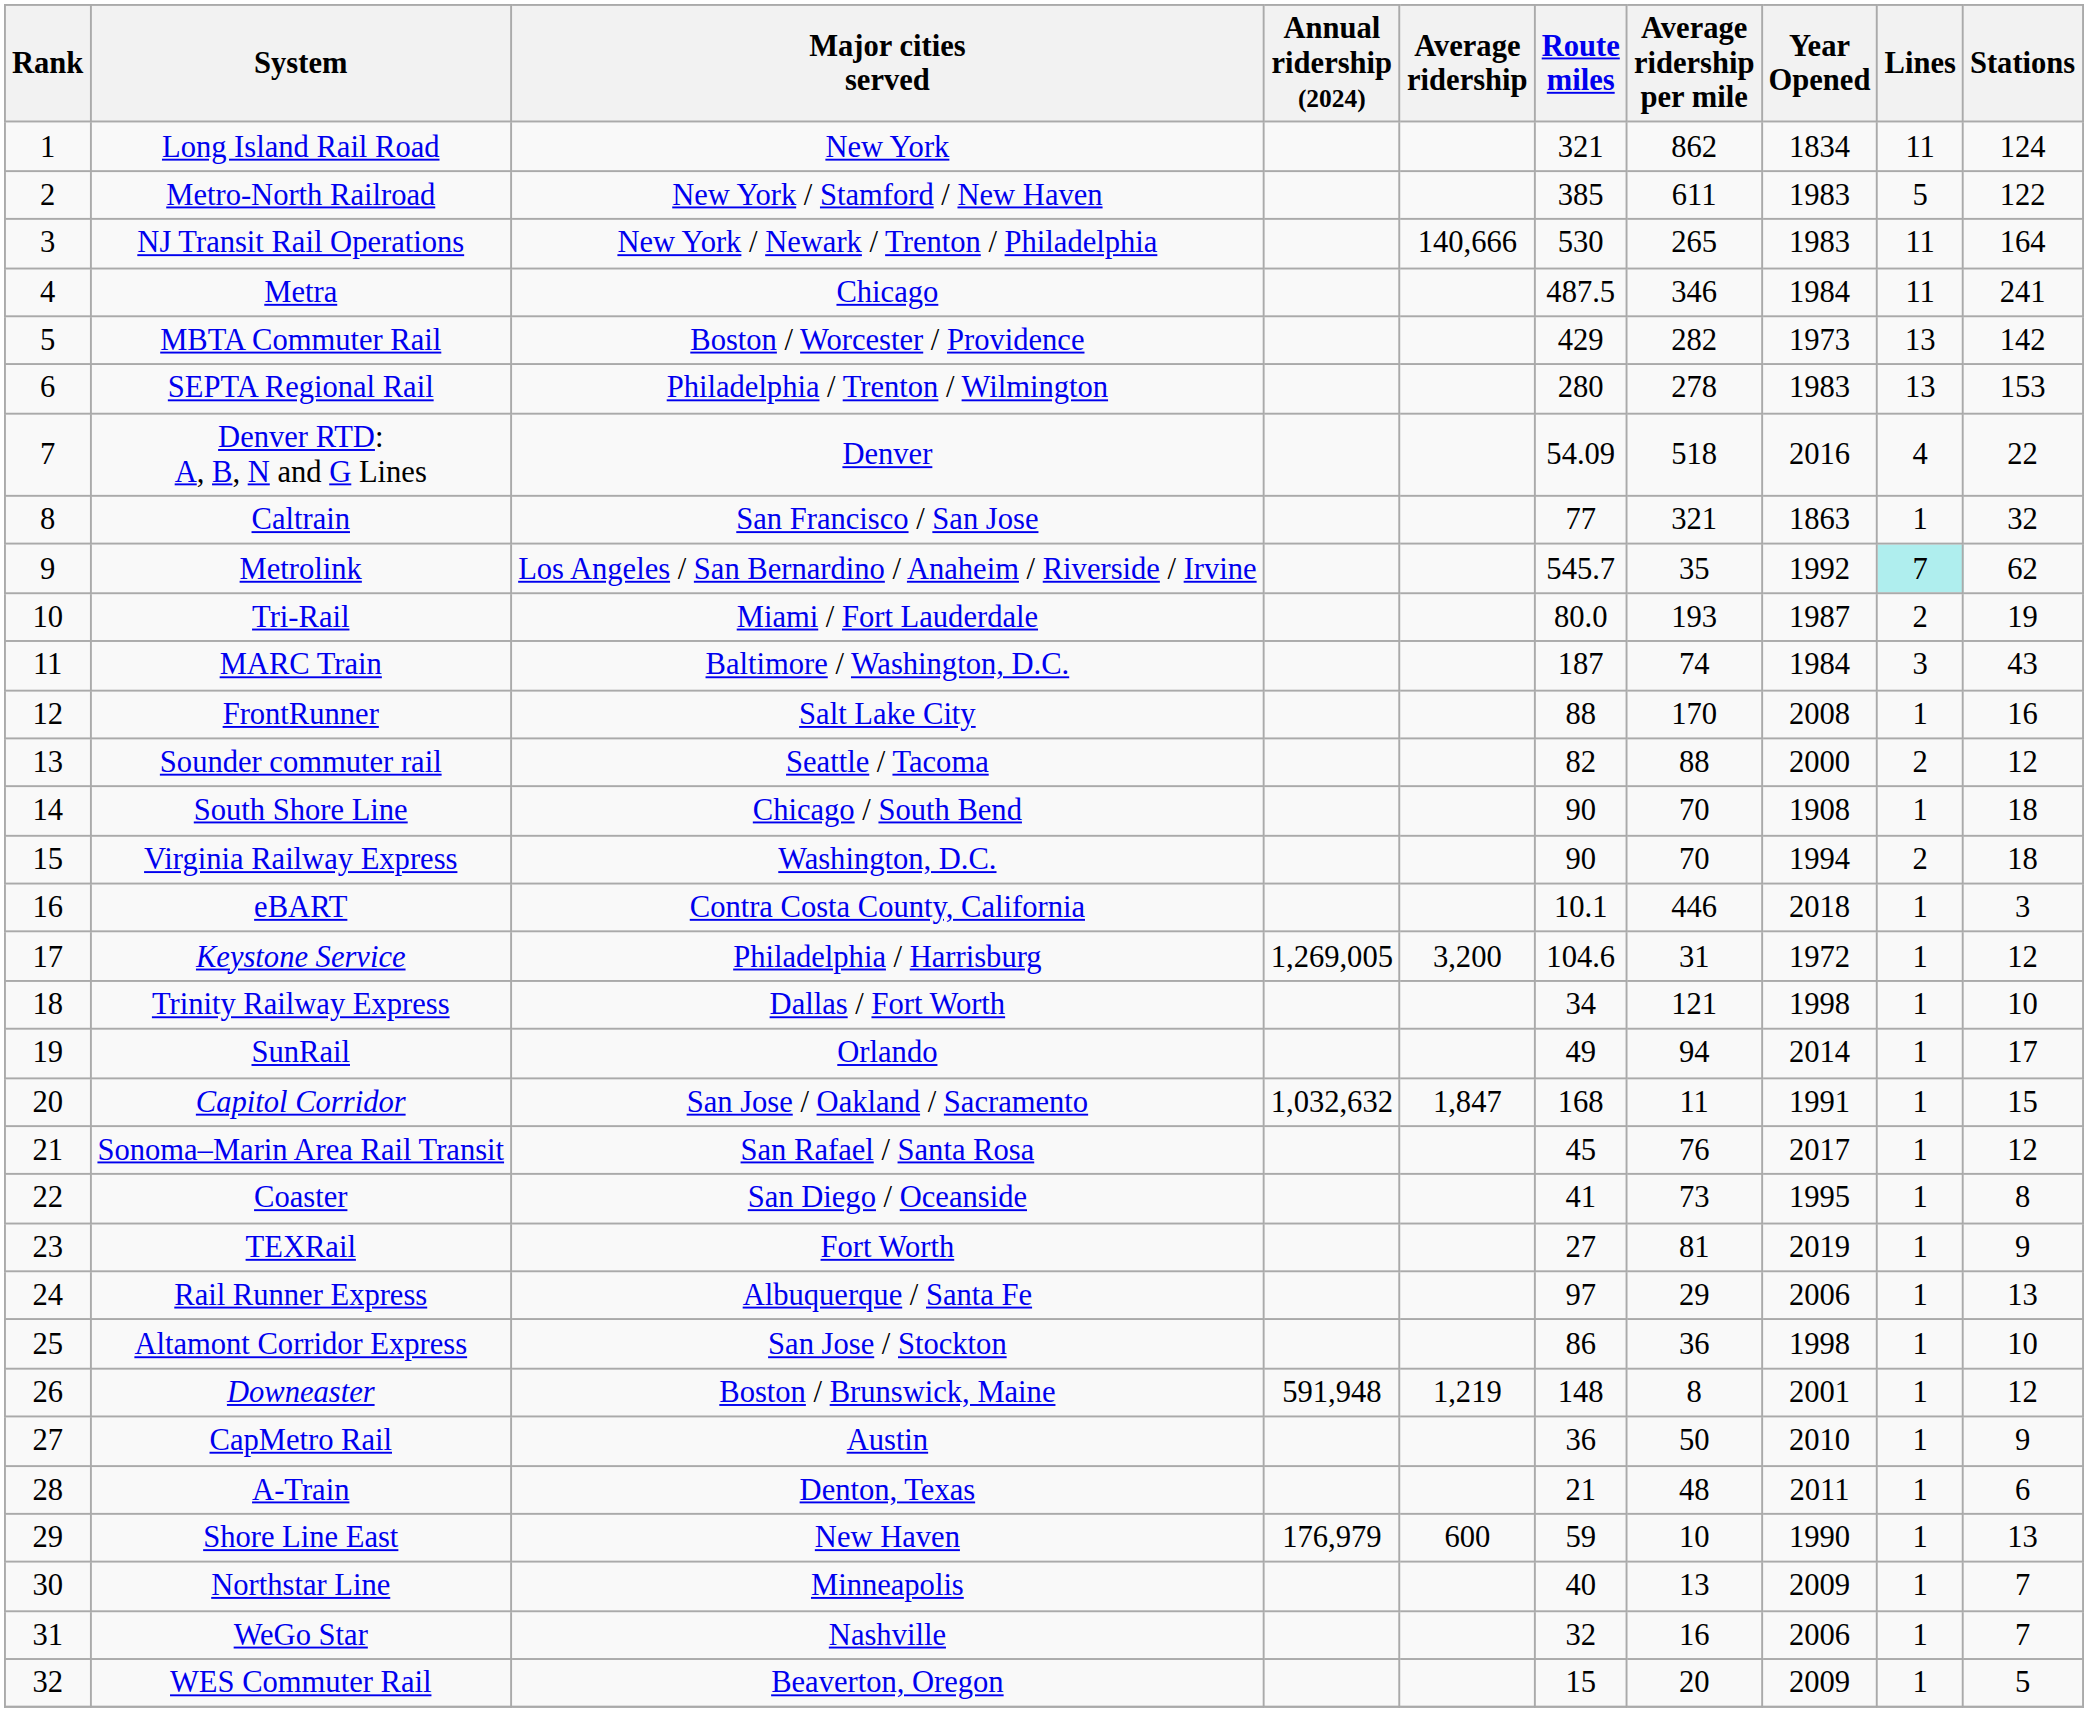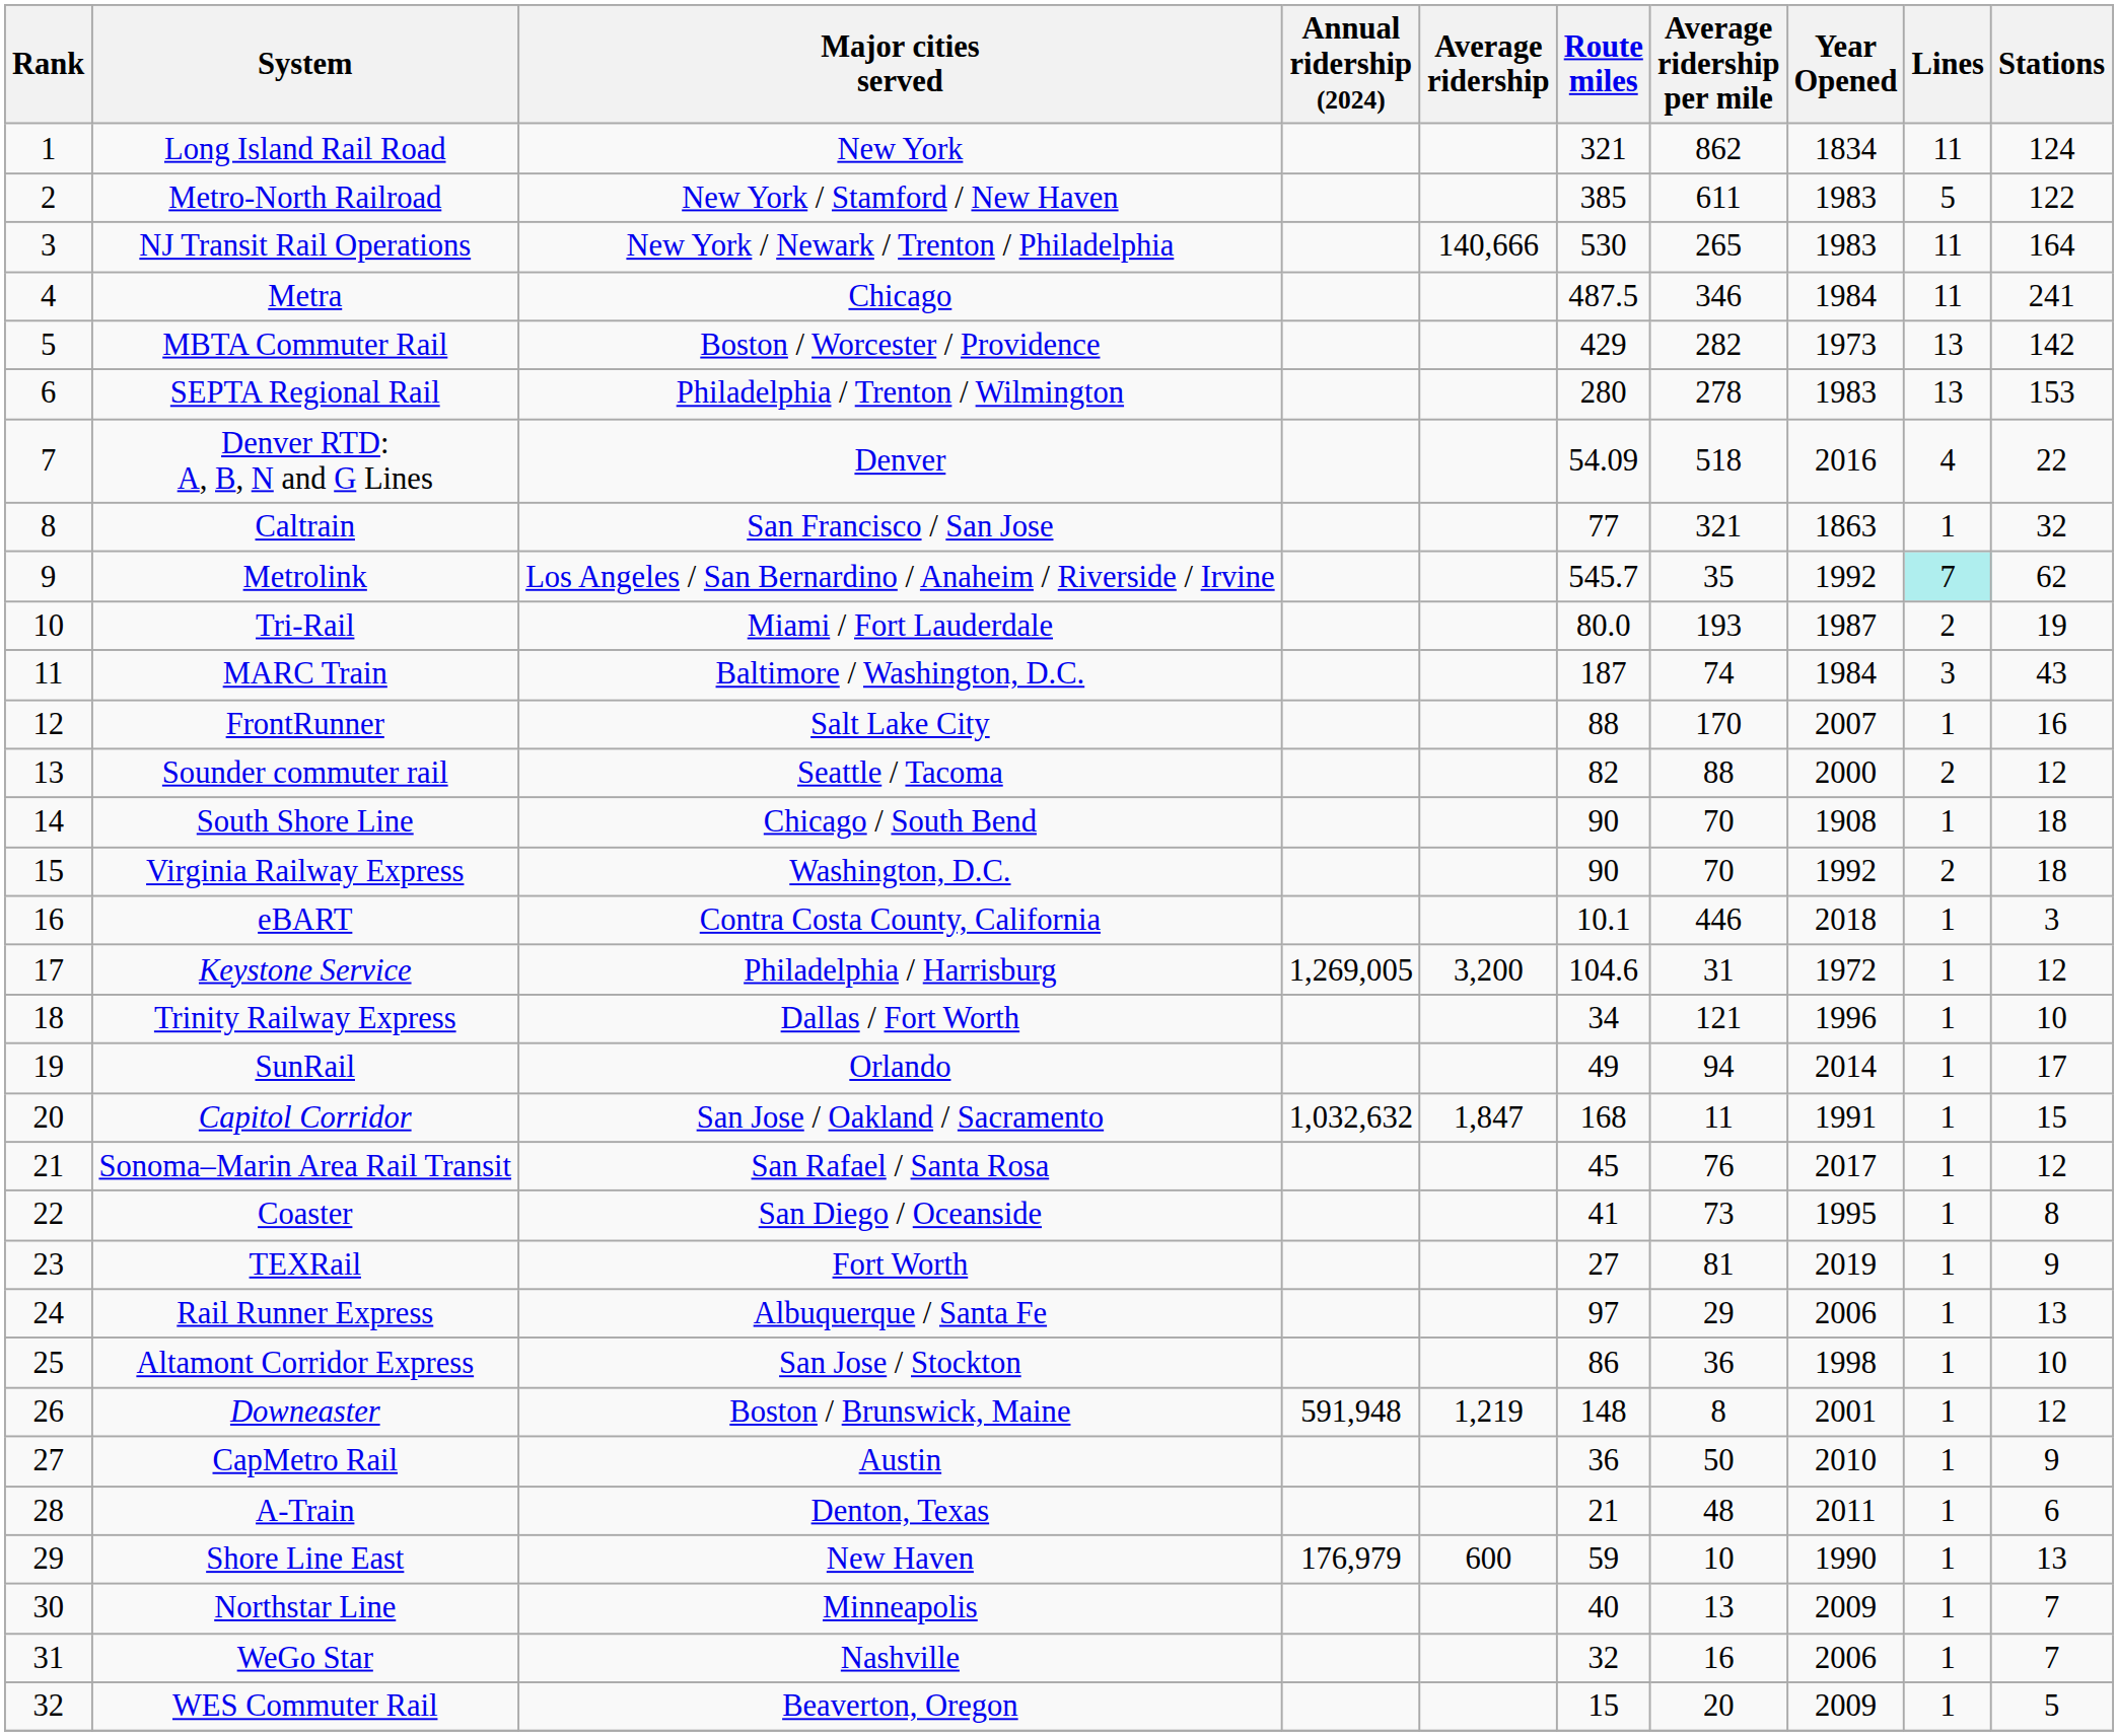 <table class="wikitable sortable" style="text-align:center;">
 <tr>
 <th>Rank</th>
 <th>System</th>
 <th>Major cities<br>served</th>
 <th data-sort-type="number">Annual<br>ridership<br><small>(2024)</small></th>
 <th data-sort-type="number">Average<br>ridership<br></th>
 <th data-sort-type="number"><a href='#'>Route<br>miles</a></th>
 <th data-sort-type="number">Average<br>ridership<br>per mile<br></th>
 <th data-sort-type="number">Year<br>Opened</th>
 <th data-sort-type="number">Lines</th>
 <th data-sort-type="number">Stations</th>
 </tr>
 <tr>
 <td>1</td>
 <td><a href='#'>Long Island Rail Road</a></td>
 <td><a href='#'>New York</a></td>
 <td></td>
 <td></td>
 <td>321</td>
 <td>862</td>
 <td>1834</td>
 <td>11</td>
 <td>124</td>
 </tr>
 <tr>
 <td>2</td>
 <td><a href='#'>Metro-North Railroad</a></td>
 <td><a href='#'>New York</a> / <a href='#'>Stamford</a> / <a href='#'>New Haven</a></td>
 <td></td>
 <td></td>
 <td>385</td>
 <td>611</td>
 <td>1983</td>
 <td>5</td>
 <td>122</td>
 </tr>
 <tr>
 <td>3</td>
 <td><a href='#'>NJ Transit Rail Operations</a></td>
 <td><a href='#'>New York</a> / <a href='#'>Newark</a> / <a href='#'>Trenton</a> / <a href='#'>Philadelphia</a></td>
 <td></td>
 <td>140,666</td>
 <td>530</td>
 <td>265</td>
 <td>1983</td>
 <td>11</td>
 <td>164</td>
 </tr>
 <tr>
 <td>4</td>
 <td><a href='#'>Metra</a></td>
 <td><a href='#'>Chicago</a></td>
 <td></td>
 <td></td>
 <td>487.5</td>
 <td>346</td>
 <td>1984</td>
 <td>11</td>
 <td>241</td>
 </tr>
 <tr>
 <td>5</td>
 <td><a href='#'>MBTA Commuter Rail</a></td>
 <td><a href='#'>Boston</a> / <a href='#'>Worcester</a> / <a href='#'>Providence</a></td>
 <td></td>
 <td></td>
 <td>429</td>
 <td>282</td>
 <td>1973</td>
 <td>13</td>
 <td>142</td>
 </tr>
 <tr>
 <td>6</td>
 <td><a href='#'>SEPTA Regional Rail</a></td>
 <td><a href='#'>Philadelphia</a> / <a href='#'>Trenton</a> / <a href='#'>Wilmington</a></td>
 <td></td>
 <td></td>
 <td>280</td>
 <td>278</td>
 <td>1983</td>
 <td>13</td>
 <td>153</td>
 </tr>
 <tr>
 <td>7</td>
 <td><a href='#'>Denver RTD</a>: <br><a href='#'>A</a>, <a href='#'>B</a>, <a href='#'>N</a> and <a href='#'>G</a> Lines</td>
 <td><a href='#'>Denver</a></td>
 <td></td>
 <td></td>
 <td>54.09</td>
 <td>518</td>
 <td>2016</td>
 <td>4</td>
 <td>22</td>
 </tr>
 <tr>
 <td>8</td>
 <td><a href='#'>Caltrain</a></td>
 <td><a href='#'>San Francisco</a> / <a href='#'>San Jose</a></td>
 <td></td>
 <td></td>
 <td>77</td>
 <td>321</td>
 <td>1863</td>
 <td>1</td>
 <td>32</td>
 </tr>
 <tr>
 <td>9</td>
 <td><a href='#'>Metrolink</a></td>
 <td><a href='#'>Los Angeles</a> / <a href='#'>San Bernardino</a> / <a href='#'>Anaheim</a> / <a href='#'>Riverside</a> / <a href='#'>Irvine</a></td>
 <td></td>
 <td></td>
 <td>545.7</td>
 <td>35</td>
 <td>1992</td>
 <td style="background: paleturquoise;">7</td>
 <td>62</td>
 </tr>
 <tr>
 <td>10</td>
 <td><a href='#'>Tri-Rail</a></td>
 <td><a href='#'>Miami</a> / <a href='#'>Fort Lauderdale</a></td>
 <td></td>
 <td></td>
 <td>80.0</td>
 <td>193</td>
 <td>1987</td>
 <td>2</td>
 <td>19</td>
 </tr>
 <tr>
 <td>11</td>
 <td><a href='#'>MARC Train</a></td>
 <td><a href='#'>Baltimore</a> / <a href='#'>Washington, D.C.</a></td>
 <td></td>
 <td></td>
 <td>187</td>
 <td>74</td>
 <td>1984</td>
 <td>3</td>
 <td>43</td>
 </tr>
 <tr>
 <td>12</td>
 <td><a href='#'>FrontRunner</a></td>
 <td><a href='#'>Salt Lake City</a></td>
 <td></td>
 <td></td>
 <td>88</td>
 <td>170</td>
-<td>2008</td>
+<td>2007</td>
 <td>1</td>
 <td>16</td>
 </tr>
 <tr>
 <td>13</td>
 <td><a href='#'>Sounder commuter rail</a></td>
 <td><a href='#'>Seattle</a> / <a href='#'>Tacoma</a></td>
 <td></td>
 <td></td>
 <td>82</td>
 <td>88</td>
 <td>2000</td>
 <td>2</td>
 <td>12</td>
 </tr>
 <tr>
 <td>14</td>
 <td><a href='#'>South Shore Line</a></td>
 <td><a href='#'>Chicago</a> / <a href='#'>South Bend</a></td>
 <td></td>
 <td></td>
 <td>90</td>
 <td>70</td>
 <td>1908</td>
 <td>1</td>
 <td>18</td>
 </tr>
 <tr>
 <td>15</td>
 <td><a href='#'>Virginia Railway Express</a></td>
 <td><a href='#'>Washington, D.C.</a></td>
 <td></td>
 <td></td>
 <td>90</td>
 <td>70</td>
-<td>1994</td>
+<td>1992</td>
 <td>2</td>
 <td>18</td>
 </tr>
 <tr>
 <td>16</td>
 <td><a href='#'>eBART</a></td>
 <td><a href='#'>Contra Costa County, California</a></td>
 <td></td>
 <td></td>
 <td>10.1</td>
 <td>446</td>
 <td>2018</td>
 <td>1</td>
 <td>3</td>
 </tr>
 <tr>
 <td>17</td>
 <td><em><a href='#'>Keystone Service</a></em></td>
 <td><a href='#'>Philadelphia</a> / <a href='#'>Harrisburg</a></td>
 <td>1,269,005</td>
 <td>3,200</td>
 <td>104.6</td>
 <td>31</td>
 <td>1972</td>
 <td>1</td>
 <td>12</td>
 </tr>
 <tr>
 <td>18</td>
 <td><a href='#'>Trinity Railway Express</a></td>
 <td><a href='#'>Dallas</a> / <a href='#'>Fort Worth</a></td>
 <td></td>
 <td></td>
 <td>34</td>
 <td>121</td>
-<td>1998</td>
+<td>1996</td>
 <td>1</td>
 <td>10</td>
 </tr>
 <tr>
 <td>19</td>
 <td><a href='#'>SunRail</a></td>
 <td><a href='#'>Orlando</a></td>
 <td></td>
 <td></td>
 <td>49</td>
 <td>94</td>
 <td>2014</td>
 <td>1</td>
 <td>17</td>
 </tr>
 <tr>
 <td>20</td>
 <td><em><a href='#'>Capitol Corridor</a></em></td>
 <td><a href='#'>San Jose</a> / <a href='#'>Oakland</a> / <a href='#'>Sacramento</a></td>
 <td>1,032,632</td>
 <td>1,847</td>
 <td>168</td>
 <td>11</td>
 <td>1991</td>
 <td>1</td>
 <td>15</td>
 </tr>
 <tr>
 <td>21</td>
 <td><a href='#'>Sonoma–Marin Area Rail Transit</a></td>
 <td><a href='#'>San Rafael</a> / <a href='#'>Santa Rosa</a></td>
 <td></td>
 <td></td>
 <td>45</td>
 <td>76</td>
 <td>2017</td>
 <td>1</td>
 <td>12</td>
 </tr>
 <tr>
 <td>22</td>
 <td><a href='#'>Coaster</a></td>
 <td><a href='#'>San Diego</a> / <a href='#'>Oceanside</a></td>
 <td></td>
 <td></td>
 <td>41</td>
 <td>73</td>
 <td>1995</td>
 <td>1</td>
 <td>8</td>
 </tr>
 <tr>
 <td>23</td>
 <td><a href='#'>TEXRail</a></td>
 <td><a href='#'>Fort Worth</a></td>
 <td></td>
 <td></td>
 <td>27</td>
 <td>81</td>
 <td>2019</td>
 <td>1</td>
 <td>9</td>
 </tr>
 <tr>
 <td>24</td>
 <td><a href='#'>Rail Runner Express</a></td>
 <td><a href='#'>Albuquerque</a> / <a href='#'>Santa Fe</a></td>
 <td></td>
 <td></td>
 <td>97</td>
 <td>29</td>
 <td>2006</td>
 <td>1</td>
 <td>13</td>
 </tr>
 <tr>
 <td>25</td>
 <td><a href='#'>Altamont Corridor Express</a></td>
 <td><a href='#'>San Jose</a> / <a href='#'>Stockton</a></td>
 <td></td>
 <td></td>
 <td>86</td>
 <td>36</td>
 <td>1998</td>
 <td>1</td>
 <td>10</td>
 </tr>
 <tr>
 <td>26</td>
 <td><em><a href='#'>Downeaster</a></em></td>
 <td><a href='#'>Boston</a> / <a href='#'>Brunswick, Maine</a></td>
 <td>591,948</td>
 <td>1,219</td>
 <td>148</td>
 <td>8</td>
 <td>2001</td>
 <td>1</td>
 <td>12</td>
 </tr>
 <tr>
 <td>27</td>
 <td><a href='#'>CapMetro Rail</a></td>
 <td><a href='#'>Austin</a></td>
 <td></td>
 <td></td>
 <td>36</td>
 <td>50</td>
 <td>2010</td>
 <td>1</td>
 <td>9</td>
 </tr>
 <tr>
 <td>28</td>
 <td><a href='#'>A-Train</a></td>
 <td><a href='#'>Denton, Texas</a></td>
 <td></td>
 <td></td>
 <td>21</td>
 <td>48</td>
 <td>2011</td>
 <td>1</td>
 <td>6</td>
 </tr>
 <tr>
 <td>29</td>
 <td><a href='#'>Shore Line East</a></td>
 <td><a href='#'>New Haven</a></td>
 <td>176,979</td>
 <td>600</td>
 <td>59</td>
 <td>10</td>
 <td>1990</td>
 <td>1</td>
 <td>13</td>
 </tr>
 <tr>
 <td>30</td>
 <td><a href='#'>Northstar Line</a></td>
 <td><a href='#'>Minneapolis</a></td>
 <td></td>
 <td></td>
 <td>40</td>
 <td>13</td>
 <td>2009</td>
 <td>1</td>
 <td>7</td>
 </tr>
 <tr>
 <td>31</td>
 <td><a href='#'>WeGo Star</a></td>
 <td><a href='#'>Nashville</a></td>
 <td></td>
 <td></td>
 <td>32</td>
 <td>16</td>
 <td>2006</td>
 <td>1</td>
 <td>7</td>
 </tr>
 <tr>
 <td>32</td>
 <td><a href='#'>WES Commuter Rail</a></td>
 <td><a href='#'>Beaverton, Oregon</a></td>
 <td></td>
 <td></td>
 <td>15</td>
 <td>20</td>
 <td>2009</td>
 <td>1</td>
 <td>5</td>
 </tr>
 <tr>
 </tr>
 </table>
